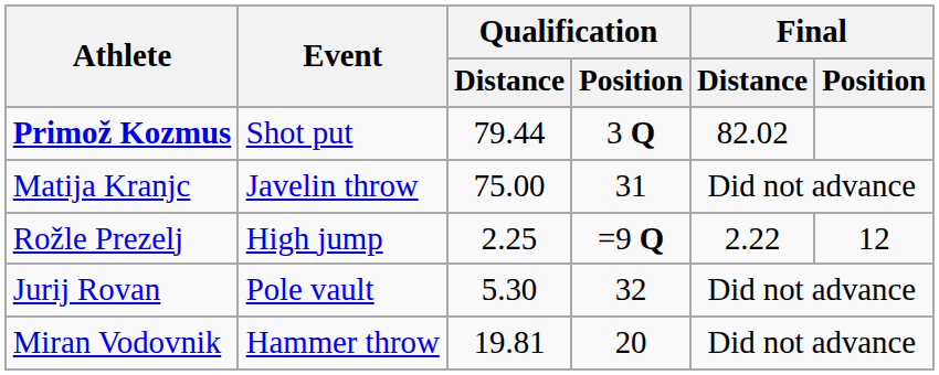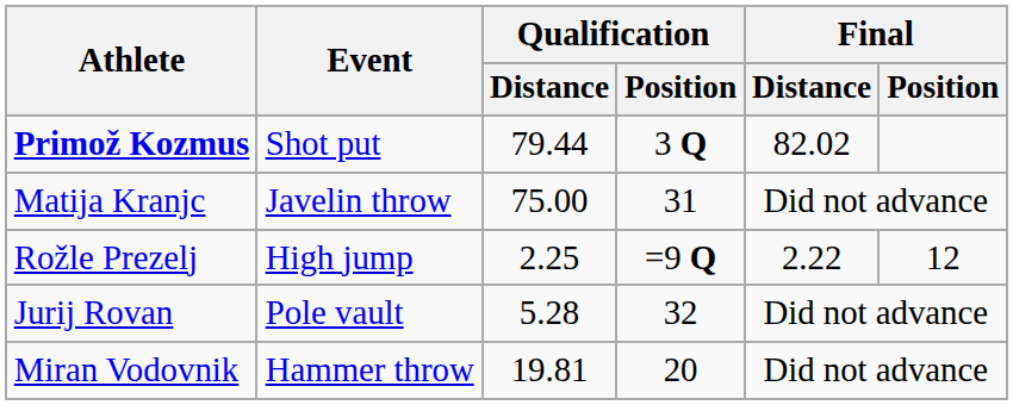 <table class=wikitable style="font-size:90%">
 <tr>
 <th rowspan="2">Athlete</th>
 <th rowspan="2">Event</th>
 <th colspan="2">Qualification</th>
 <th colspan="2">Final</th>
 </tr>
 <tr style="font-size:95%">
 <th>Distance</th>
 <th>Position</th>
 <th>Distance</th>
 <th>Position</th>
 </tr>
 <tr align=center>
 <td align=left><strong><a href='#'>Primož Kozmus</a></strong></td>
 <td align=left><a href='#'>Shot put</a></td>
 <td>79.44</td>
 <td>3 <strong>Q</strong></td>
 <td>82.02</td>
 <td></td>
 </tr>
 <tr align=center>
 <td align=left><a href='#'>Matija Kranjc</a></td>
 <td align=left><a href='#'>Javelin throw</a></td>
 <td>75.00</td>
 <td>31</td>
 <td colspan=2>Did not advance</td>
 </tr>
 <tr align=center>
 <td align=left><a href='#'>Rožle Prezelj</a></td>
 <td align=left><a href='#'>High jump</a></td>
 <td>2.25</td>
 <td>=9 <strong>Q</strong></td>
 <td>2.22</td>
 <td>12</td>
 </tr>
 <tr align=center>
 <td align=left><a href='#'>Jurij Rovan</a></td>
 <td align=left><a href='#'>Pole vault</a></td>
-<td>5.30</td>
+<td>5.28</td>
 <td>32</td>
 <td colspan=2>Did not advance</td>
 </tr>
 <tr align=center>
 <td align=left><a href='#'>Miran Vodovnik</a></td>
 <td align=left><a href='#'>Hammer throw</a></td>
 <td>19.81</td>
 <td>20</td>
 <td colspan=2>Did not advance</td>
 </tr>
 </table>
